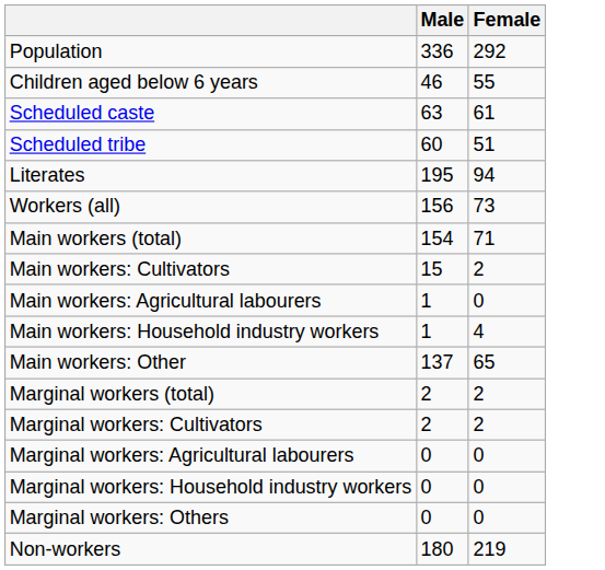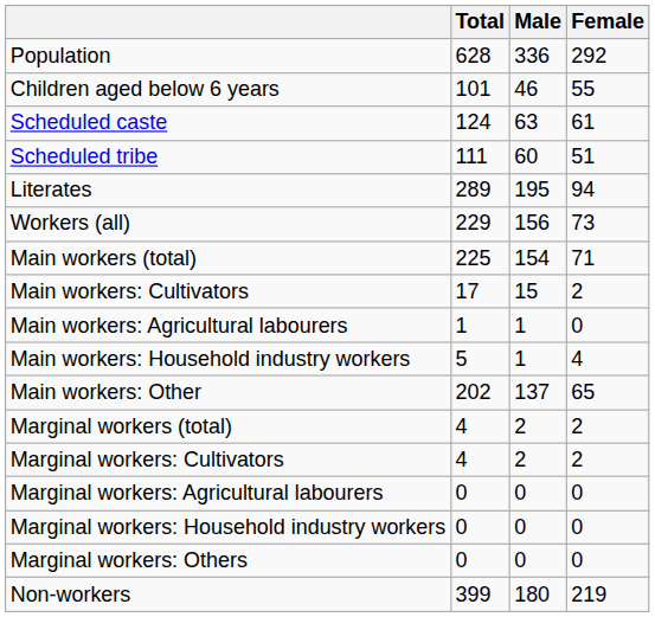 <table class="wikitable sortable">
 <tr>
 <th></th>
+<th>Total</th>
 <th>Male</th>
 <th>Female</th>
 </tr>
 <tr>
 <td>Population</td>
+<td>628</td>
 <td>336</td>
 <td>292</td>
 </tr>
 <tr>
 <td>Children aged below 6 years</td>
+<td>101</td>
 <td>46</td>
 <td>55</td>
 </tr>
 <tr>
 <td><a href='#'>Scheduled caste</a></td>
+<td>124</td>
 <td>63</td>
 <td>61</td>
 </tr>
 <tr>
 <td><a href='#'>Scheduled tribe</a></td>
+<td>111</td>
 <td>60</td>
 <td>51</td>
 </tr>
 <tr>
 <td>Literates</td>
+<td>289</td>
 <td>195</td>
 <td>94</td>
 </tr>
 <tr>
 <td>Workers (all)</td>
+<td>229</td>
 <td>156</td>
 <td>73</td>
 </tr>
 <tr>
 <td>Main workers (total)</td>
+<td>225</td>
 <td>154</td>
 <td>71</td>
 </tr>
 <tr>
 <td>Main workers: Cultivators</td>
+<td>17</td>
 <td>15</td>
 <td>2</td>
 </tr>
 <tr>
 <td>Main workers: Agricultural labourers</td>
 <td>1</td>
+<td>1</td>
 <td>0</td>
 </tr>
 <tr>
 <td>Main workers: Household industry workers</td>
+<td>5</td>
 <td>1</td>
 <td>4</td>
 </tr>
 <tr>
 <td>Main workers: Other</td>
+<td>202</td>
 <td>137</td>
 <td>65</td>
 </tr>
 <tr>
 <td>Marginal workers (total)</td>
+<td>4</td>
 <td>2</td>
 <td>2</td>
 </tr>
 <tr>
 <td>Marginal workers: Cultivators</td>
+<td>4</td>
 <td>2</td>
 <td>2</td>
 </tr>
 <tr>
 <td>Marginal workers: Agricultural labourers</td>
 <td>0</td>
 <td>0</td>
+<td>0</td>
 </tr>
 <tr>
 <td>Marginal workers: Household industry workers</td>
+<td>0</td>
 <td>0</td>
 <td>0</td>
 </tr>
 <tr>
 <td>Marginal workers: Others</td>
 <td>0</td>
 <td>0</td>
+<td>0</td>
 </tr>
 <tr>
 <td>Non-workers</td>
+<td>399</td>
 <td>180</td>
 <td>219</td>
 </tr>
 </table>
